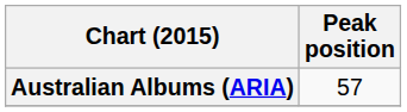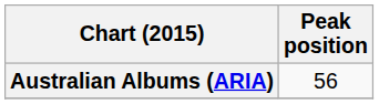 <table class="wikitable sortable plainrowheaders" style="text-align:center">
 <tr>
 <th scope="col">Chart (2015)</th>
 <th scope="col">Peak<br>position</th>
 </tr>
 <tr>
 <th scope="row">Australian Albums (<a href='#'>ARIA</a>)</th>
-<td>57</td>
+<td>56</td>
 </tr>
 <tr>
 </tr>
 <tr>
 </tr>
 <tr>
 </tr>
 <tr>
 </tr>
 <tr>
 </tr>
 <tr>
 </tr>
 <tr>
 </tr>
 <tr>
 </tr>
 <tr>
 </tr>
 <tr>
 </tr>
 </table>
